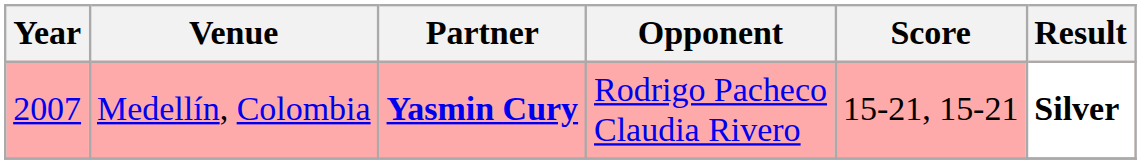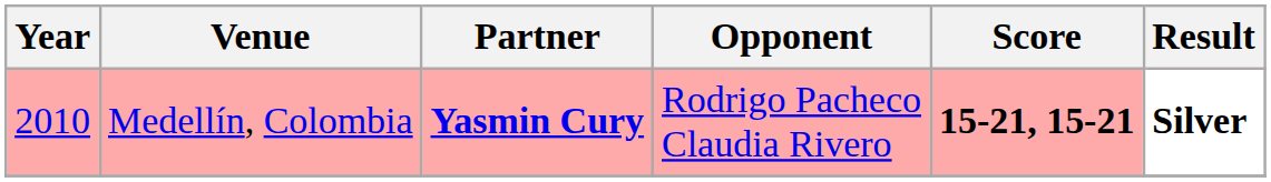 <table class="sortable wikitable" style="font-size: 90%;">
 <tr>
 <th>Year</th>
 <th>Venue</th>
 <th>Partner</th>
 <th>Opponent</th>
 <th>Score</th>
 <th>Result</th>
 </tr>
 <tr style="background:#FFAAAA">
-<td align="center"><a href='#'>2007</a></td>
+<td align="center"><a href='#'>2010</a></td>
 <td align="left"><a href='#'>Medellín</a>, <a href='#'>Colombia</a></td>
 <td align="left"><strong> <a href='#'>Yasmin Cury</a></strong></td>
 <td align="left"> <a href='#'>Rodrigo Pacheco</a> <br>  <a href='#'>Claudia Rivero</a></td>
-<td align="left">15-21, 15-21</td>
+<td align="left"><strong>15-21, 15-21</strong></td>
 <td style="text-align:left; background:white"> <strong>Silver</strong></td>
 </tr>
 <tr>
 </tr>
 </table>
